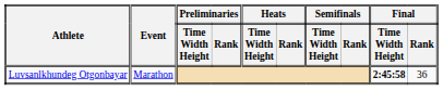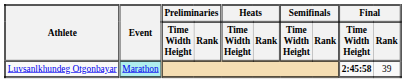 <table class=wikitable style="font-size:90%; border: double;">
 <tr>
 <th rowspan="2" style="border-right:double">Athlete</th>
 <th rowspan="2" style="border-right:double">Event</th>
 <th colspan="2" style="border-right:double; border-bottom:double;">Preliminaries</th>
 <th colspan="2" style="border-right:double; border-bottom:double;">Heats</th>
 <th colspan="2" style="border-right:double; border-bottom:double;">Semifinals</th>
 <th colspan="2" style="border-right:double; border-bottom:double;">Final</th>
 </tr>
 <tr>
 <th>Time<br>Width<br>Height</th>
 <th style="border-right:double">Rank</th>
 <th>Time<br>Width<br>Height</th>
 <th style="border-right:double">Rank</th>
 <th>Time<br>Width<br>Height</th>
 <th style="border-right:double">Rank</th>
 <th>Time<br>Width<br>Height</th>
 <th style="border-right:double">Rank</th>
 </tr>
 <tr style="border-top: double;">
 <td style="border-right:double"><a href='#'>Luvsanlkhundeg Otgonbayar</a></td>
-<td style="border-right:double"><a href='#'>Marathon</a></td>
+<td style="background: paleturquoise; border-right:double"><a href='#'>Marathon</a></td>
 <td style="border-right:double" colspan= 6 bgcolor="wheat"></td>
 <td align=center><strong>2:45:58</strong></td>
-<td align=center>36</td>
+<td align=center>39</td>
 </tr>
 </table>
